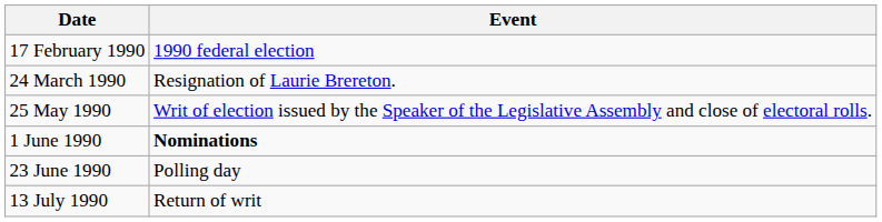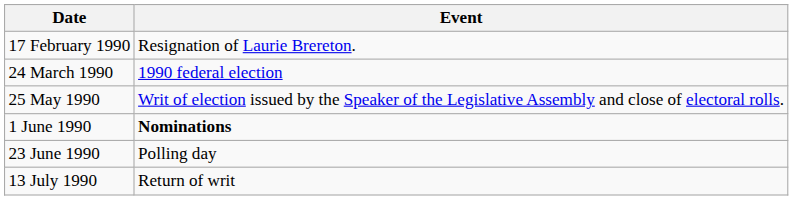 <table class="wikitable">
 <tr>
 <th>Date</th>
 <th>Event</th>
 </tr>
 <tr>
 <td>17 February 1990</td>
-<td><a href='#'>1990 federal election</a></td>
+<td>Resignation of <a href='#'>Laurie Brereton</a>.</td>
 </tr>
 <tr>
 <td>24 March 1990</td>
-<td>Resignation of <a href='#'>Laurie Brereton</a>.</td>
+<td><a href='#'>1990 federal election</a></td>
 </tr>
 <tr>
 <td>25 May 1990</td>
 <td><a href='#'>Writ of election</a> issued by the <a href='#'>Speaker of the Legislative Assembly</a> and close of <a href='#'>electoral rolls</a>.</td>
 </tr>
 <tr>
 <td>1 June 1990</td>
 <td><strong>Nominations</strong></td>
 </tr>
 <tr>
 <td>23 June 1990</td>
 <td>Polling day</td>
 </tr>
 <tr>
 <td>13 July 1990</td>
 <td>Return of writ</td>
 </tr>
 </table>
